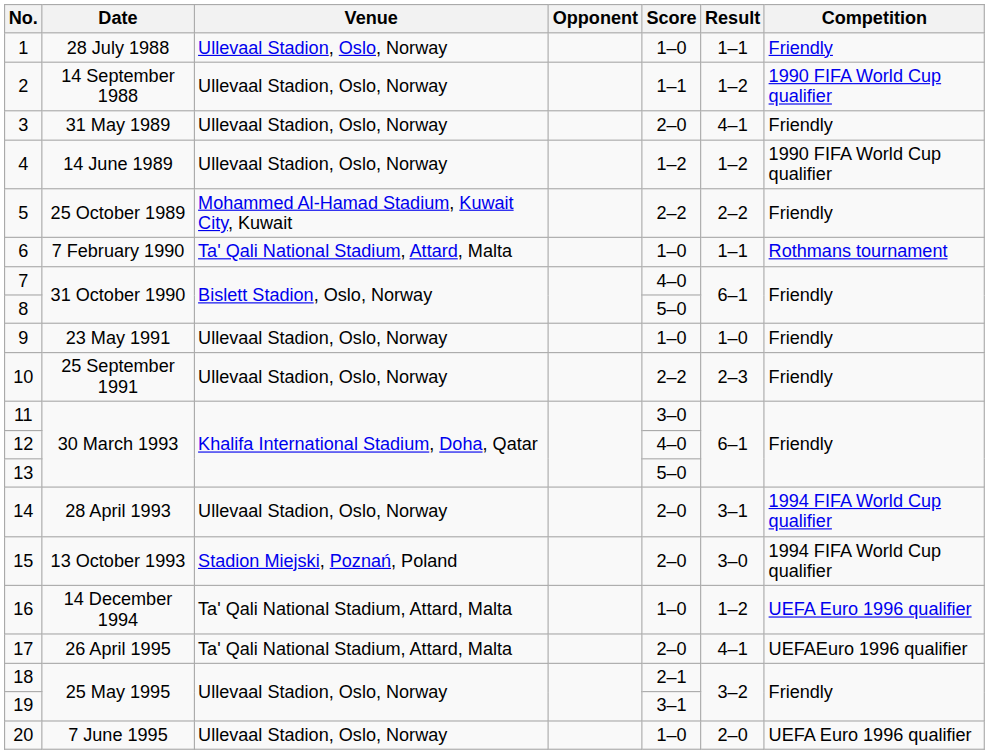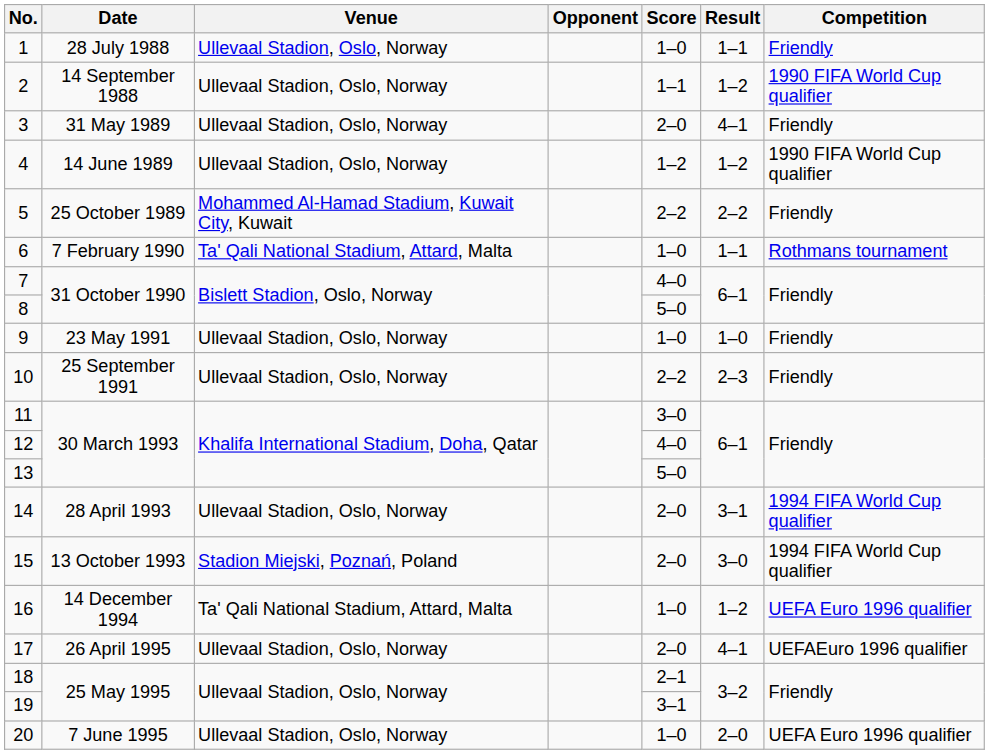 <table class="wikitable sortable">
 <tr>
 <th scope="col">No.</th>
 <th scope="col">Date</th>
 <th scope="col">Venue</th>
 <th scope="col">Opponent</th>
 <th scope="col">Score</th>
 <th scope="col">Result</th>
 <th scope="col">Competition</th>
 </tr>
 <tr>
 <td align="center">1</td>
 <td align="center">28 July 1988</td>
 <td><a href='#'>Ullevaal Stadion</a>, <a href='#'>Oslo</a>, Norway</td>
 <td></td>
 <td align="center">1–0</td>
 <td align="center">1–1</td>
 <td><a href='#'>Friendly</a></td>
 </tr>
 <tr>
 <td align="center">2</td>
 <td align="center">14 September 1988</td>
 <td>Ullevaal Stadion, Oslo, Norway</td>
 <td></td>
 <td align="center">1–1</td>
 <td align="center">1–2</td>
 <td><a href='#'>1990 FIFA World Cup qualifier</a></td>
 </tr>
 <tr>
 <td align="center">3</td>
 <td align="center">31 May 1989</td>
 <td>Ullevaal Stadion, Oslo, Norway</td>
 <td></td>
 <td align="center">2–0</td>
 <td align="center">4–1</td>
 <td>Friendly</td>
 </tr>
 <tr>
 <td align="center">4</td>
 <td align="center">14 June 1989</td>
 <td>Ullevaal Stadion, Oslo, Norway</td>
 <td></td>
 <td align="center">1–2</td>
 <td align="center">1–2</td>
 <td>1990 FIFA World Cup qualifier</td>
 </tr>
 <tr>
 <td align="center">5</td>
 <td align="center">25 October 1989</td>
 <td><a href='#'>Mohammed Al-Hamad Stadium</a>, <a href='#'>Kuwait City</a>, Kuwait</td>
 <td></td>
 <td align="center">2–2</td>
 <td align="center">2–2</td>
 <td>Friendly</td>
 </tr>
 <tr>
 <td align="center">6</td>
 <td align="center">7 February 1990</td>
 <td><a href='#'>Ta' Qali National Stadium</a>, <a href='#'>Attard</a>, Malta</td>
 <td></td>
 <td align="center">1–0</td>
 <td align="center">1–1</td>
 <td><a href='#'>Rothmans tournament</a></td>
 </tr>
 <tr>
 <td align="center">7</td>
 <td rowspan="2" align="center">31 October 1990</td>
 <td rowspan="2"><a href='#'>Bislett Stadion</a>, Oslo, Norway</td>
 <td rowspan="2"></td>
 <td align="center">4–0</td>
 <td rowspan="2" align="center">6–1</td>
 <td rowspan="2">Friendly</td>
 </tr>
 <tr>
 <td align="center">8</td>
 <td align="center">5–0</td>
 </tr>
 <tr>
 <td align="center">9</td>
 <td align="center">23 May 1991</td>
 <td>Ullevaal Stadion, Oslo, Norway</td>
 <td></td>
 <td align="center">1–0</td>
 <td align="center">1–0</td>
 <td>Friendly</td>
 </tr>
 <tr>
 <td align="center">10</td>
 <td align="center">25 September 1991</td>
 <td>Ullevaal Stadion, Oslo, Norway</td>
 <td></td>
 <td align="center">2–2</td>
 <td align="center">2–3</td>
 <td>Friendly</td>
 </tr>
 <tr>
 <td align="center">11</td>
 <td rowspan="3" align="center">30 March 1993</td>
 <td rowspan="3"><a href='#'>Khalifa International Stadium</a>, <a href='#'>Doha</a>, Qatar</td>
 <td rowspan="3"></td>
 <td align="center">3–0</td>
 <td rowspan="3" align="center">6–1</td>
 <td rowspan="3">Friendly</td>
 </tr>
 <tr>
 <td align="center">12</td>
 <td align="center">4–0</td>
 </tr>
 <tr>
 <td align="center">13</td>
 <td align="center">5–0</td>
 </tr>
 <tr>
 <td align="center">14</td>
 <td align="center">28 April 1993</td>
 <td>Ullevaal Stadion, Oslo, Norway</td>
 <td></td>
 <td align="center">2–0</td>
 <td align="center">3–1</td>
 <td><a href='#'>1994 FIFA World Cup qualifier</a></td>
 </tr>
 <tr>
 <td align="center">15</td>
 <td align="center">13 October 1993</td>
 <td><a href='#'>Stadion Miejski</a>, <a href='#'>Poznań</a>, Poland</td>
 <td></td>
 <td align="center">2–0</td>
 <td align="center">3–0</td>
 <td>1994 FIFA World Cup qualifier</td>
 </tr>
 <tr>
 <td align="center">16</td>
 <td align="center">14 December 1994</td>
 <td>Ta' Qali National Stadium, Attard, Malta</td>
 <td></td>
 <td align="center">1–0</td>
 <td align="center">1–2</td>
 <td><a href='#'>UEFA Euro 1996 qualifier</a></td>
 </tr>
 <tr>
 <td align="center">17</td>
 <td align="center">26 April 1995</td>
-<td>Ta' Qali National Stadium, Attard, Malta</td>
+<td>Ullevaal Stadion, Oslo, Norway</td>
 <td></td>
 <td align="center">2–0</td>
 <td align="center">4–1</td>
 <td>UEFAEuro 1996 qualifier</td>
 </tr>
 <tr>
 <td align="center">18</td>
 <td rowspan="2" align="center">25 May 1995</td>
 <td rowspan="2">Ullevaal Stadion, Oslo, Norway</td>
 <td rowspan="2"></td>
 <td align="center">2–1</td>
 <td rowspan="2" align="center">3–2</td>
 <td rowspan="2">Friendly</td>
 </tr>
 <tr>
 <td align="center">19</td>
 <td align="center">3–1</td>
 </tr>
 <tr>
 <td align="center">20</td>
 <td align="center">7 June 1995</td>
 <td>Ullevaal Stadion, Oslo, Norway</td>
 <td></td>
 <td align="center">1–0</td>
 <td align="center">2–0</td>
 <td>UEFA Euro 1996 qualifier</td>
 </tr>
 </table>
